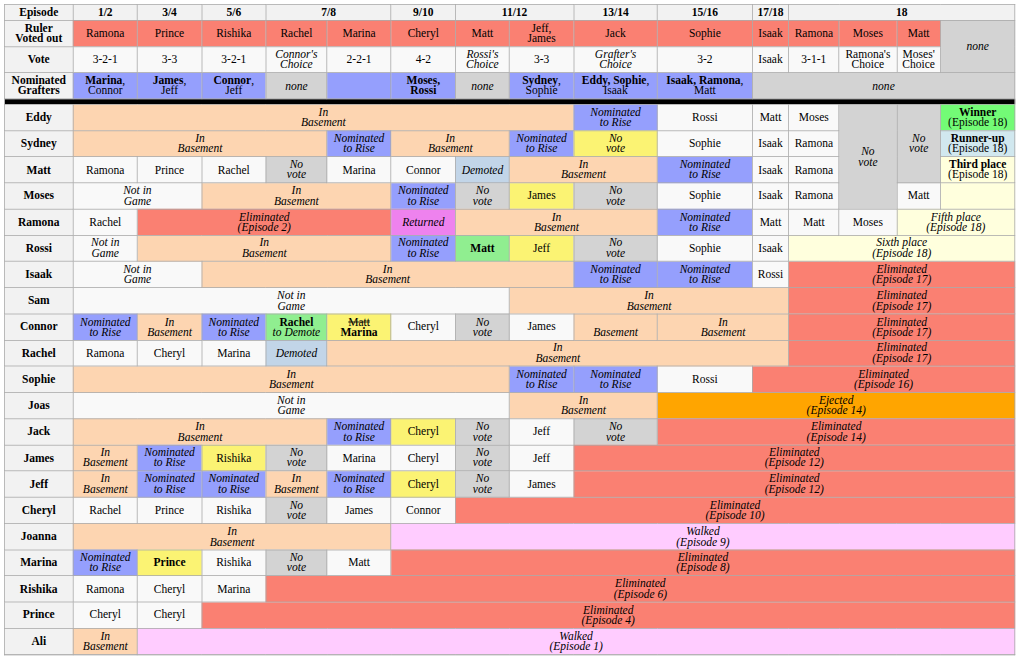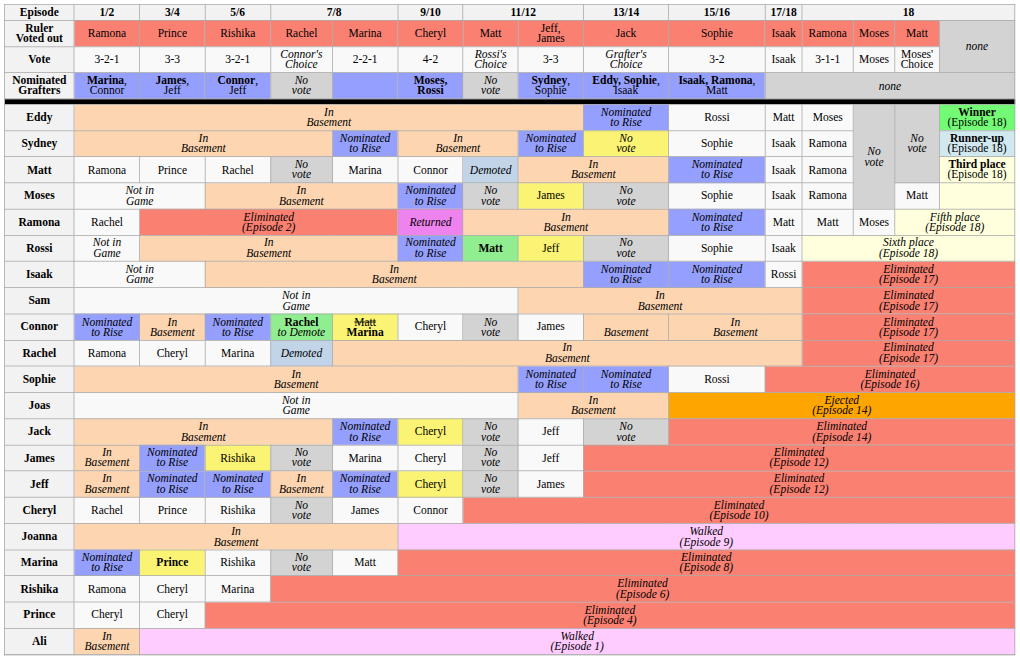 <table class="wikitable" style="text-align:center; width:100%; font-size:90%; line-height:13px">
 <tr>
 <th>Episode</th>
 <th>1/2</th>
 <th>3/4</th>
 <th>5/6</th>
 <th colspan=2>7/8</th>
 <th>9/10</th>
 <th colspan=2>11/12</th>
 <th>13/14</th>
 <th>15/16</th>
 <th>17/18</th>
 <th colspan="4">18</th>
 </tr>
 <tr>
 <th>Ruler<br>Voted out</th>
 <td align="center" style="background:salmon">Ramona</td>
 <td align="center" style="background:salmon">Prince</td>
 <td align="center" style="background:salmon">Rishika</td>
 <td align="center" style="background:salmon">Rachel</td>
 <td align="center" style="background:salmon">Marina</td>
 <td align="center" style="background:salmon">Cheryl</td>
 <td align="center" style="background:salmon">Matt</td>
 <td align="center" style="background:salmon">Jeff,<br>James</td>
 <td align="center" style="background:salmon">Jack</td>
 <td align="center" style="background:salmon">Sophie</td>
 <td align="center" style="background:salmon">Isaak</td>
 <td align="center" style="background:salmon">Ramona</td>
 <td align="center" style="background:salmon">Moses</td>
 <td align="center" style="background:salmon">Matt</td>
 <td rowspan="2" align="center" bgcolor="lightgrey"><em>none</em></td>
 </tr>
 <tr>
 <th>Vote</th>
 <td align="center">3-2-1</td>
 <td align="center">3-3</td>
 <td align="center">3-2-1</td>
 <td align="center"><em>Connor's<br>Choice</em></td>
 <td align="center">2-2-1</td>
 <td align="center">4-2</td>
 <td align="center"><em>Rossi's<br>Choice</em></td>
 <td align="center">3-3</td>
 <td align="center"><em>Grafter's<br>Choice</em></td>
 <td align="center">3-2</td>
 <td align="center">Isaak</td>
 <td align="center">3-1-1</td>
-<td align="center">Ramona's<br>Choice</td>
+<td align="center">Moses</td>
 <td align="center">Moses'<br>Choice</td>
 </tr>
 <tr>
 <th>Nominated<br>Grafters</th>
 <td align="center" style="background:#959ffd"><strong>Marina</strong>, <br>Connor</td>
 <td align="center" style="background:#959ffd"><strong>James</strong>, <br>Jeff</td>
 <td align="center" style="background:#959ffd"><strong>Connor</strong>, <br>Jeff</td>
-<td align="center" bgcolor="lightgrey"><em>none</em></td>
+<td align="center" bgcolor="lightgrey"><em>No<br>vote</em></td>
 <td align="center" style="background:#959ffd"></td>
 <td align="center" style="background:#959ffd"><strong>Moses,<br>Rossi</strong></td>
-<td align="center" bgcolor="lightgrey"><em>none</em></td>
+<td align="center" bgcolor="lightgrey"><em>No<br>vote</em></td>
 <td align="center" style="background:#959ffd"><strong>Sydney</strong>,<br>Sophie</td>
 <td align="center" style="background:#959ffd"><strong>Eddy, Sophie</strong>,<br>Isaak</td>
 <td align="center" style="background:#959ffd"><strong>Isaak, Ramona</strong>,<br>Matt</td>
 <td colspan="5" align="center" bgcolor="lightgrey"><em>none</em></td>
 </tr>
 <tr>
 <td colspan="22" bgcolor="#000000"></td>
 </tr>
 <tr>
 <th>Eddy</th>
 <td align="center" style="background:#FDD5B1" colspan=8><em>In<br>Basement</em></td>
 <td align="center" style="background:#959ffd"><em>Nominated<br>to Rise</em></td>
 <td align="center">Rossi</td>
 <td align="center">Matt</td>
 <td align="center">Moses</td>
 <td rowspan="4" bgcolor="lightgrey"><em>No <br> vote</em></td>
 <td rowspan="3" align="center" bgcolor="lightgrey"><em>No <br> vote</em></td>
 <td align="center" style="background:#73FB76"><strong>Winner</strong><br>(Episode 18)</td>
 </tr>
 <tr>
 <th>Sydney</th>
 <td colspan="4" align="center" style="background:#FDD5B1"><em>In<br>Basement</em></td>
 <td align="center" style="background:#959ffd"><em>Nominated<br>to Rise</em></td>
 <td colspan="2" align="center" style="background:#FDD5B1"><em>In<br>Basement</em></td>
 <td align="center" style="background:#959ffd"><em>Nominated<br>to Rise</em></td>
 <td align="center" style="background:#FBF373"><em>No<br>vote</em></td>
 <td align="center">Sophie</td>
 <td align="center">Isaak</td>
 <td align="center">Ramona</td>
 <td align="center" style="background:#D1E8EF"><strong>Runner-up</strong><br>(Episode 18)</td>
 </tr>
 <tr>
 <th>Matt</th>
 <td align="center">Ramona</td>
 <td align="center">Prince</td>
 <td align="center">Rachel</td>
 <td align="center" bgcolor="lightgrey"><em>No<br>vote</em></td>
 <td align="center">Marina</td>
 <td align="center">Connor</td>
 <td colspan="1" style="background:#C2D5E8"><em>Demoted</em><br><em></em></td>
 <td colspan="2" align="center" style="background:#FDD5B1"><em>In<br>Basement</em></td>
 <td align="center" style="background:#959ffd"><em>Nominated<br>to Rise</em></td>
 <td align="center">Isaak</td>
 <td>Ramona</td>
 <td align="center" style="background:#ffffdd"><strong>Third place</strong><br>(Episode 18)</td>
 </tr>
 <tr>
 <th>Moses</th>
 <td colspan="2" align="center"><em>Not in<br>Game</em></td>
 <td colspan="3" align="center" style="background:#FDD5B1"><em>In<br>Basement</em></td>
 <td align="center" style="background:#959ffd"><em>Nominated<br>to Rise</em></td>
 <td align="center" bgcolor="lightgrey"><em>No<br>vote</em></td>
 <td align="center" style="background:#FBF373">James</td>
 <td align="center" bgcolor="lightgrey"><em>No<br>vote</em></td>
 <td align="center">Sophie</td>
 <td align="center">Isaak</td>
 <td align="center">Ramona</td>
 <td align="center">Matt</td>
 <td align="center" style="background:#ffffdd"><em><br></em></td>
 </tr>
 <tr>
 <th>Ramona</th>
 <td align="center">Rachel</td>
 <td colspan="4" style="background:salmon"><em>Eliminated</em><br><em>(Episode 2)</em></td>
 <td style="background:violet"><em>Returned</em><br><em></em></td>
 <td colspan="3" align="center" style="background:#FDD5B1"><em>In<br>Basement</em></td>
 <td align="center" style="background:#959ffd"><em>Nominated<br>to Rise</em></td>
 <td align="center">Matt</td>
 <td align="center">Matt</td>
 <td align="center">Moses</td>
 <td align="center" style="background:#ffffdd" colspan="2"><em>Fifth place<br>(Episode 18)</em></td>
 </tr>
 <tr>
 <th>Rossi</th>
 <td colspan="1" align="center"><em>Not in<br>Game</em></td>
 <td colspan="4" align="center" style="background:#FDD5B1"><em>In<br>Basement</em></td>
 <td align="center" style="background:#959ffd"><em>Nominated<br>to Rise</em></td>
 <td align="center" bgcolor="lightgreen"><strong>Matt</strong><br><em></em></td>
 <td align="center" style="background:#FBF373">Jeff</td>
 <td align="center" bgcolor="lightgrey"><em>No<br>vote</em></td>
 <td align="center">Sophie</td>
 <td align="center">Isaak</td>
 <td align="center" style="background:#ffffdd" colspan="4"><em>Sixth place<br>(Episode 18)</em></td>
 </tr>
 <tr>
 <th>Isaak</th>
 <td align="center" colspan=2><em>Not in<br>Game</em></td>
 <td align="center" style="background:#FDD5B1" colspan=6><em>In<br>Basement</em></td>
 <td align="center" style="background:#959ffd"><em>Nominated<br>to Rise</em></td>
 <td align="center" style="background:#959ffd"><em>Nominated<br>to Rise</em></td>
 <td align="center">Rossi</td>
 <td colspan="4" style="background:salmon"><em>Eliminated<br>(Episode 17)</em></td>
 </tr>
 <tr>
 <th>Sam</th>
 <td colspan="7" align="center"><em>Not in<br>Game</em></td>
 <td colspan="4" align="center" style="background:#FDD5B1"><em>In<br>Basement</em></td>
 <td colspan="4" style="background:salmon"><em>Eliminated<br>(Episode 17)</em></td>
 </tr>
 <tr>
 <th>Connor</th>
 <td align="center" style="background:#959ffd"><em>Nominated<br>to Rise</em></td>
 <td align="center" style="background:#FDD5B1"><em>In<br>Basement</em></td>
 <td align="center" style="background:#959ffd"><em>Nominated<br>to Rise</em></td>
 <td align="center" bgcolor="lightgreen"><strong>Rachel</strong><br><em>to Demote</em></td>
 <td align="center" style="background:#FBF373"><s>Matt</s><br><strong>Marina</strong></td>
 <td align="center">Cheryl</td>
 <td align="center" bgcolor="lightgrey"><em>No<br>vote</em></td>
 <td>James</td>
 <td align="center" style="background:#FDD5B1" colspan=1><em><br>Basement</em></td>
 <td colspan="2" align="center" style="background:#FDD5B1"><em>In<br>Basement</em></td>
 <td colspan="4" style="background:salmon"><em>Eliminated<br>(Episode 17)</em></td>
 </tr>
 <tr>
 <th>Rachel</th>
 <td align="center">Ramona</td>
 <td align="center">Cheryl</td>
 <td align="center">Marina</td>
 <td colspan="1" style="background:#C2D5E8"><em>Demoted</em><br><em></em></td>
 <td colspan="7" align="center" style="background:#FDD5B1"><em>In<br>Basement</em></td>
 <td colspan="4" style="background:salmon"><em>Eliminated<br>(Episode 17)</em></td>
 </tr>
 <tr>
 <th>Sophie</th>
 <td colspan="7" align="center" style="background:#FDD5B1"><em>In<br>Basement</em></td>
 <td align="center" style="background:#959ffd"><em>Nominated<br>to Rise</em></td>
 <td align="center" style="background:#959ffd"><em>Nominated<br>to Rise</em></td>
 <td align="center">Rossi</td>
 <td colspan="5" style="background:salmon"><em>Eliminated<br>(Episode 16)</em></td>
 </tr>
 <tr>
 <th>Joas</th>
 <td align="center" colspan=7><em>Not in<br>Game</em></td>
 <td align="center" style="background:#FDD5B1" colspan=2><em>In<br>Basement</em></td>
 <td colspan="6" style="background:orange"><em>Ejected</em><br><em>(Episode 14)</em></td>
 </tr>
 <tr>
 <th>Jack</th>
 <td align="center" style="background:#FDD5B1" colspan=4><em>In<br>Basement</em></td>
 <td align="center" style="background:#959ffd"><em>Nominated<br>to Rise</em></td>
 <td align="center" style="background:#FBF373">Cheryl</td>
 <td align="center" bgcolor="lightgrey"><em>No<br>vote</em></td>
 <td>Jeff</td>
 <td align="center" bgcolor="lightgrey"><em>No<br>vote</em></td>
 <td colspan="6" style="background:salmon"><em>Eliminated<br>(Episode 14)</em></td>
 </tr>
 <tr>
 <th>James</th>
 <td align="center" style="background:#FDD5B1" colspan=1><em>In<br>Basement</em></td>
 <td align="center" style="background:#959ffd"><em>Nominated<br>to Rise</em></td>
 <td align="center" style="background:#FBF373">Rishika</td>
 <td align="center" bgcolor="lightgrey"><em>No<br>vote</em></td>
 <td align="center">Marina</td>
 <td align="center">Cheryl</td>
 <td align="center" bgcolor="lightgrey"><em>No<br>vote</em></td>
 <td>Jeff</td>
 <td colspan="12" style="background:salmon"><em>Eliminated</em><br><em>(Episode 12)</em></td>
 </tr>
 <tr>
 <th>Jeff</th>
 <td align="center" style="background:#FDD5B1" colspan=1><em>In<br>Basement</em></td>
 <td align="center" style="background:#959ffd"><em>Nominated<br>to Rise</em></td>
 <td align="center" style="background:#959ffd"><em>Nominated<br>to Rise</em></td>
 <td align="center" style="background:#FDD5B1" colspan=1><em>In<br>Basement</em></td>
 <td align="center" style="background:#959ffd"><em>Nominated<br>to Rise</em></td>
 <td align="center" style="background:#FBF373">Cheryl</td>
 <td align="center" bgcolor="lightgrey"><em>No<br>vote</em></td>
 <td>James</td>
 <td colspan="12" style="background:salmon"><em>Eliminated</em><br><em>(Episode 12)</em></td>
 </tr>
 <tr>
 <th>Cheryl</th>
 <td align="center">Rachel</td>
 <td align="center">Prince</td>
 <td align="center">Rishika</td>
 <td align="center" bgcolor="lightgrey"><em>No<br>vote</em></td>
 <td align="center">James</td>
 <td align="center">Connor</td>
 <td colspan="12" style="background:salmon"><em>Eliminated</em><br><em>(Episode 10)</em></td>
 </tr>
 <tr>
 <th>Joanna</th>
 <td align="center" style="background:#FDD5B1" colspan=5><em>In<br>Basement</em></td>
 <td colspan="15" bgcolor="#fcf"><em>Walked</em><br><em>(Episode 9)</em></td>
 </tr>
 <tr>
 <th>Marina</th>
 <td align="center" style="background:#959ffd"><em>Nominated<br>to Rise</em></td>
 <td align="center" style="background:#FBF373"><strong>Prince</strong></td>
 <td align="center">Rishika</td>
 <td align="center" bgcolor="lightgrey"><em>No<br>vote</em></td>
 <td align="center">Matt</td>
 <td colspan="12" style="background:salmon"><em>Eliminated</em><br><em>(Episode 8)</em></td>
 </tr>
 <tr>
 <th>Rishika</th>
 <td align="center">Ramona</td>
 <td align="center">Cheryl</td>
 <td align="center">Marina</td>
 <td colspan="12" style="background:salmon"><em>Eliminated</em><br><em>(Episode 6)</em></td>
 </tr>
 <tr>
 <th>Prince</th>
 <td align="center">Cheryl</td>
 <td align="center">Cheryl</td>
 <td colspan="13" style="background:salmon"><em>Eliminated</em><br><em>(Episode 4)</em></td>
 </tr>
 <tr>
 <th>Ali</th>
 <td align="center" style="background:#FDD5B1" colspan=1><em>In<br>Basement</em></td>
 <td colspan="15" bgcolor="#fcf"><em>Walked</em><br><em>(Episode 1)</em></td>
 </tr>
 <tr>
 </tr>
 </table>
